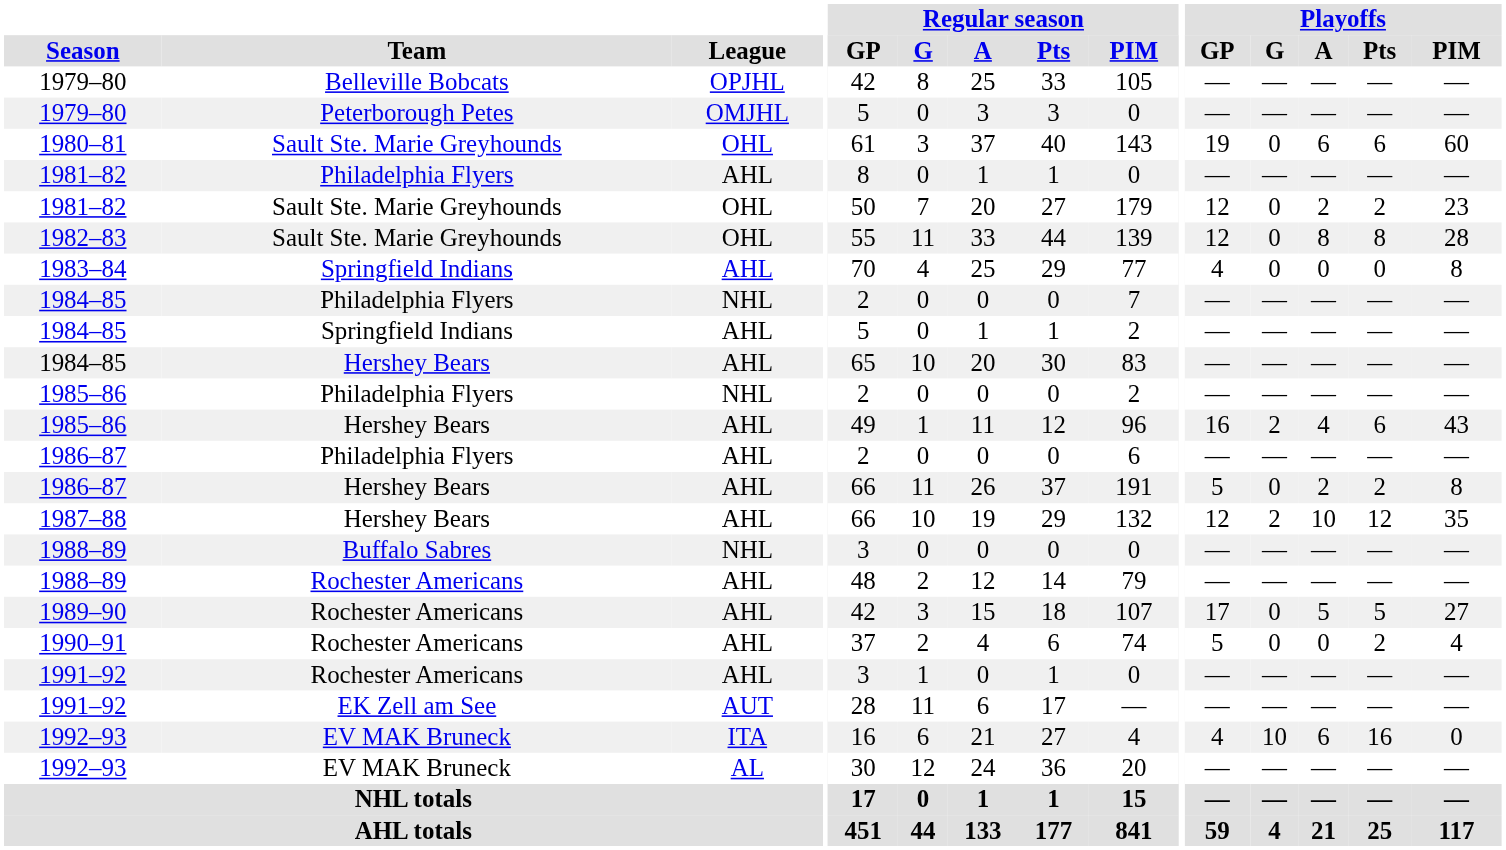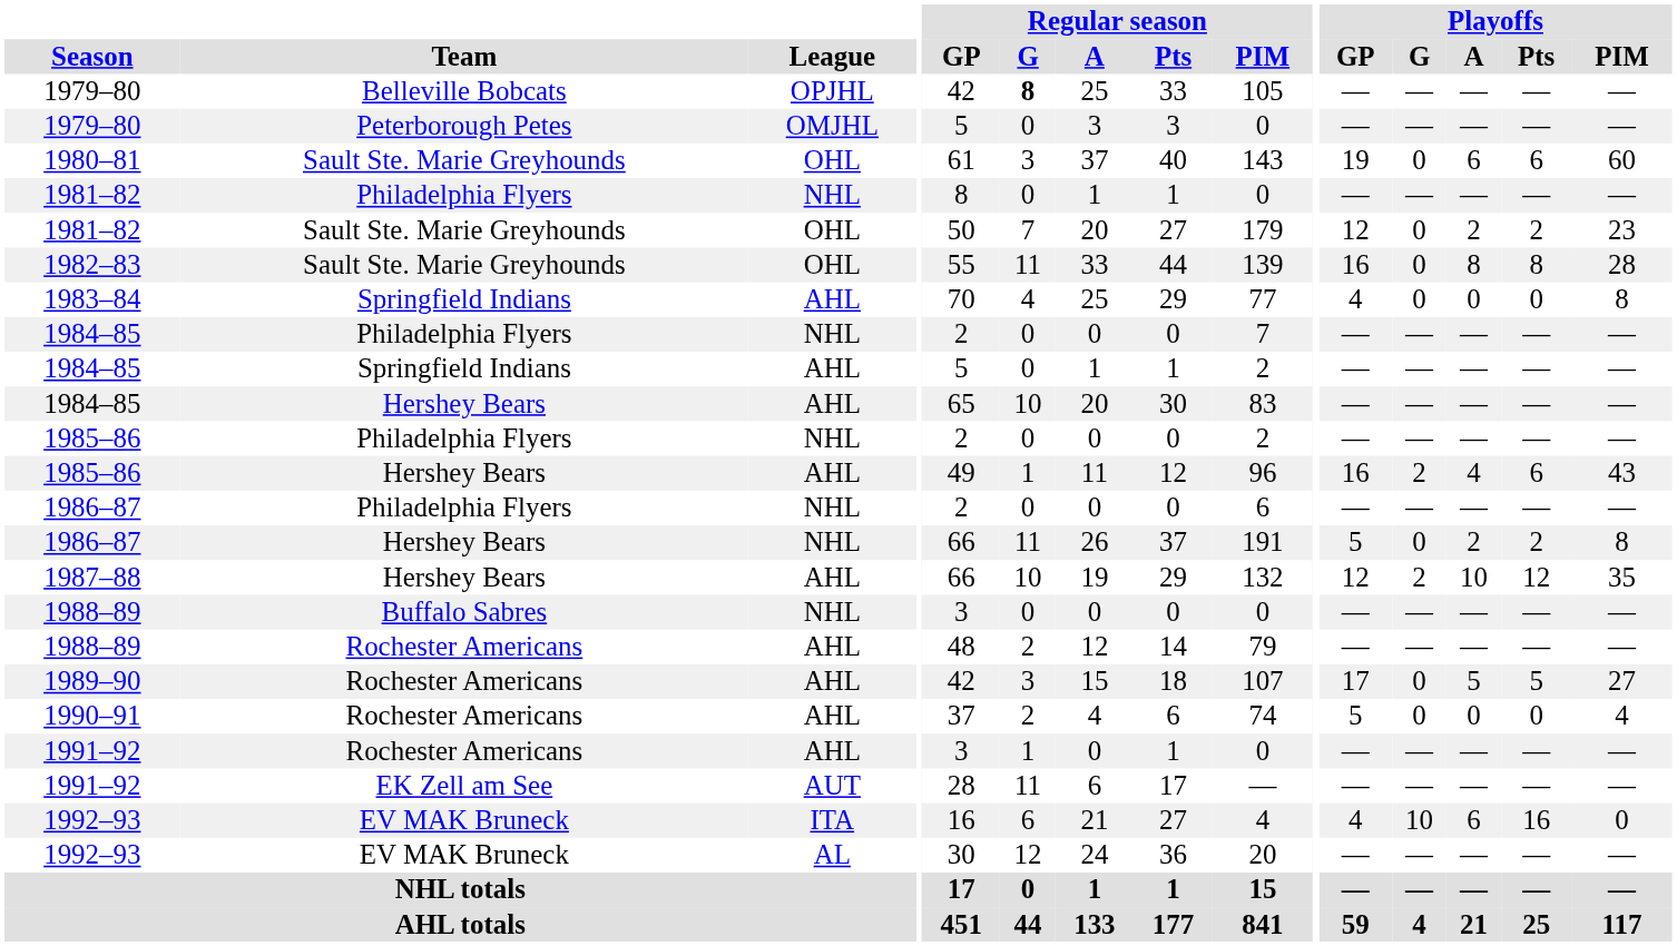 <table border="0" cellpadding="1" cellspacing="0" style="text-align:center; width:60em">
 <tr bgcolor="#e0e0e0">
 <th colspan="3" bgcolor="#ffffff"></th>
 <th rowspan="100" bgcolor="#ffffff"></th>
 <th colspan="5"><a href='#'>Regular season</a></th>
 <th rowspan="100" bgcolor="#ffffff"></th>
 <th colspan="5"><a href='#'>Playoffs</a></th>
 </tr>
 <tr bgcolor="#e0e0e0">
 <th><a href='#'>Season</a></th>
 <th>Team</th>
 <th>League</th>
 <th>GP</th>
 <th><a href='#'>G</a></th>
 <th><a href='#'>A</a></th>
 <th><a href='#'>Pts</a></th>
 <th><a href='#'>PIM</a></th>
 <th>GP</th>
 <th>G</th>
 <th>A</th>
 <th>Pts</th>
 <th>PIM</th>
 </tr>
 <tr>
 <td>1979–80</td>
 <td><a href='#'>Belleville Bobcats</a></td>
 <td><a href='#'>OPJHL</a></td>
 <td>42</td>
-<td>8</td>
+<td><strong>8</strong></td>
 <td>25</td>
 <td>33</td>
 <td>105</td>
 <td>—</td>
 <td>—</td>
 <td>—</td>
 <td>—</td>
 <td>—</td>
 </tr>
 <tr bgcolor="#f0f0f0">
 <td><a href='#'>1979–80</a></td>
 <td><a href='#'>Peterborough Petes</a></td>
 <td><a href='#'>OMJHL</a></td>
 <td>5</td>
 <td>0</td>
 <td>3</td>
 <td>3</td>
 <td>0</td>
 <td>—</td>
 <td>—</td>
 <td>—</td>
 <td>—</td>
 <td>—</td>
 </tr>
 <tr>
 <td><a href='#'>1980–81</a></td>
 <td><a href='#'>Sault Ste. Marie Greyhounds</a></td>
 <td><a href='#'>OHL</a></td>
 <td>61</td>
 <td>3</td>
 <td>37</td>
 <td>40</td>
 <td>143</td>
 <td>19</td>
 <td>0</td>
 <td>6</td>
 <td>6</td>
 <td>60</td>
 </tr>
 <tr bgcolor="#f0f0f0">
 <td><a href='#'>1981–82</a></td>
 <td><a href='#'>Philadelphia Flyers</a></td>
-<td>AHL</td>
+<td><a href='#'>NHL</a></td>
 <td>8</td>
 <td>0</td>
 <td>1</td>
 <td>1</td>
 <td>0</td>
 <td>—</td>
 <td>—</td>
 <td>—</td>
 <td>—</td>
 <td>—</td>
 </tr>
 <tr>
 <td><a href='#'>1981–82</a></td>
 <td>Sault Ste. Marie Greyhounds</td>
 <td>OHL</td>
 <td>50</td>
 <td>7</td>
 <td>20</td>
 <td>27</td>
 <td>179</td>
 <td>12</td>
 <td>0</td>
 <td>2</td>
 <td>2</td>
 <td>23</td>
 </tr>
 <tr bgcolor="#f0f0f0">
 <td><a href='#'>1982–83</a></td>
 <td>Sault Ste. Marie Greyhounds</td>
 <td>OHL</td>
 <td>55</td>
 <td>11</td>
 <td>33</td>
 <td>44</td>
 <td>139</td>
-<td>12</td>
+<td>16</td>
 <td>0</td>
 <td>8</td>
 <td>8</td>
 <td>28</td>
 </tr>
 <tr>
 <td><a href='#'>1983–84</a></td>
 <td><a href='#'>Springfield Indians</a></td>
 <td><a href='#'>AHL</a></td>
 <td>70</td>
 <td>4</td>
 <td>25</td>
 <td>29</td>
 <td>77</td>
 <td>4</td>
 <td>0</td>
 <td>0</td>
 <td>0</td>
 <td>8</td>
 </tr>
 <tr bgcolor="#f0f0f0">
 <td><a href='#'>1984–85</a></td>
 <td>Philadelphia Flyers</td>
 <td>NHL</td>
 <td>2</td>
 <td>0</td>
 <td>0</td>
 <td>0</td>
 <td>7</td>
 <td>—</td>
 <td>—</td>
 <td>—</td>
 <td>—</td>
 <td>—</td>
 </tr>
 <tr>
 <td><a href='#'>1984–85</a></td>
 <td>Springfield Indians</td>
 <td>AHL</td>
 <td>5</td>
 <td>0</td>
 <td>1</td>
 <td>1</td>
 <td>2</td>
 <td>—</td>
 <td>—</td>
 <td>—</td>
 <td>—</td>
 <td>—</td>
 </tr>
 <tr bgcolor="#f0f0f0">
 <td>1984–85</td>
 <td><a href='#'>Hershey Bears</a></td>
 <td>AHL</td>
 <td>65</td>
 <td>10</td>
 <td>20</td>
 <td>30</td>
 <td>83</td>
 <td>—</td>
 <td>—</td>
 <td>—</td>
 <td>—</td>
 <td>—</td>
 </tr>
 <tr>
 <td><a href='#'>1985–86</a></td>
 <td>Philadelphia Flyers</td>
 <td>NHL</td>
 <td>2</td>
 <td>0</td>
 <td>0</td>
 <td>0</td>
 <td>2</td>
 <td>—</td>
 <td>—</td>
 <td>—</td>
 <td>—</td>
 <td>—</td>
 </tr>
 <tr bgcolor="#f0f0f0">
 <td><a href='#'>1985–86</a></td>
 <td>Hershey Bears</td>
 <td>AHL</td>
 <td>49</td>
 <td>1</td>
 <td>11</td>
 <td>12</td>
 <td>96</td>
 <td>16</td>
 <td>2</td>
 <td>4</td>
 <td>6</td>
 <td>43</td>
 </tr>
 <tr>
 <td><a href='#'>1986–87</a></td>
 <td>Philadelphia Flyers</td>
-<td>AHL</td>
+<td>NHL</td>
 <td>2</td>
 <td>0</td>
 <td>0</td>
 <td>0</td>
 <td>6</td>
 <td>—</td>
 <td>—</td>
 <td>—</td>
 <td>—</td>
 <td>—</td>
 </tr>
 <tr bgcolor="#f0f0f0">
 <td><a href='#'>1986–87</a></td>
 <td>Hershey Bears</td>
-<td>AHL</td>
+<td>NHL</td>
 <td>66</td>
 <td>11</td>
 <td>26</td>
 <td>37</td>
 <td>191</td>
 <td>5</td>
 <td>0</td>
 <td>2</td>
 <td>2</td>
 <td>8</td>
 </tr>
 <tr>
 <td><a href='#'>1987–88</a></td>
 <td>Hershey Bears</td>
 <td>AHL</td>
 <td>66</td>
 <td>10</td>
 <td>19</td>
 <td>29</td>
 <td>132</td>
 <td>12</td>
 <td>2</td>
 <td>10</td>
 <td>12</td>
 <td>35</td>
 </tr>
 <tr bgcolor="#f0f0f0">
 <td><a href='#'>1988–89</a></td>
 <td><a href='#'>Buffalo Sabres</a></td>
 <td>NHL</td>
 <td>3</td>
 <td>0</td>
 <td>0</td>
 <td>0</td>
 <td>0</td>
 <td>—</td>
 <td>—</td>
 <td>—</td>
 <td>—</td>
 <td>—</td>
 </tr>
 <tr>
 <td><a href='#'>1988–89</a></td>
 <td><a href='#'>Rochester Americans</a></td>
 <td>AHL</td>
 <td>48</td>
 <td>2</td>
 <td>12</td>
 <td>14</td>
 <td>79</td>
 <td>—</td>
 <td>—</td>
 <td>—</td>
 <td>—</td>
 <td>—</td>
 </tr>
 <tr bgcolor="#f0f0f0">
 <td><a href='#'>1989–90</a></td>
 <td>Rochester Americans</td>
 <td>AHL</td>
 <td>42</td>
 <td>3</td>
 <td>15</td>
 <td>18</td>
 <td>107</td>
 <td>17</td>
 <td>0</td>
 <td>5</td>
 <td>5</td>
 <td>27</td>
 </tr>
 <tr>
 <td><a href='#'>1990–91</a></td>
 <td>Rochester Americans</td>
 <td>AHL</td>
 <td>37</td>
 <td>2</td>
 <td>4</td>
 <td>6</td>
 <td>74</td>
 <td>5</td>
 <td>0</td>
 <td>0</td>
-<td>2</td>
+<td>0</td>
 <td>4</td>
 </tr>
 <tr bgcolor="#f0f0f0">
 <td><a href='#'>1991–92</a></td>
 <td>Rochester Americans</td>
 <td>AHL</td>
 <td>3</td>
 <td>1</td>
 <td>0</td>
 <td>1</td>
 <td>0</td>
 <td>—</td>
 <td>—</td>
 <td>—</td>
 <td>—</td>
 <td>—</td>
 </tr>
 <tr>
 <td><a href='#'>1991–92</a></td>
 <td><a href='#'>EK Zell am See</a></td>
 <td><a href='#'>AUT</a></td>
 <td>28</td>
 <td>11</td>
 <td>6</td>
 <td>17</td>
 <td>—</td>
 <td>—</td>
 <td>—</td>
 <td>—</td>
 <td>—</td>
 <td>—</td>
 </tr>
 <tr bgcolor="#f0f0f0">
 <td><a href='#'>1992–93</a></td>
 <td><a href='#'>EV MAK Bruneck</a></td>
 <td><a href='#'>ITA</a></td>
 <td>16</td>
 <td>6</td>
 <td>21</td>
 <td>27</td>
 <td>4</td>
 <td>4</td>
 <td>10</td>
 <td>6</td>
 <td>16</td>
 <td>0</td>
 </tr>
 <tr>
 <td><a href='#'>1992–93</a></td>
 <td>EV MAK Bruneck</td>
 <td><a href='#'>AL</a></td>
 <td>30</td>
 <td>12</td>
 <td>24</td>
 <td>36</td>
 <td>20</td>
 <td>—</td>
 <td>—</td>
 <td>—</td>
 <td>—</td>
 <td>—</td>
 </tr>
 <tr bgcolor="#e0e0e0">
 <th colspan="3">NHL totals</th>
 <th>17</th>
 <th>0</th>
 <th>1</th>
 <th>1</th>
 <th>15</th>
 <th>—</th>
 <th>—</th>
 <th>—</th>
 <th>—</th>
 <th>—</th>
 </tr>
 <tr bgcolor="#e0e0e0">
 <th colspan="3">AHL totals</th>
 <th>451</th>
 <th>44</th>
 <th>133</th>
 <th>177</th>
 <th>841</th>
 <th>59</th>
 <th>4</th>
 <th>21</th>
 <th>25</th>
 <th>117</th>
 </tr>
 </table>
